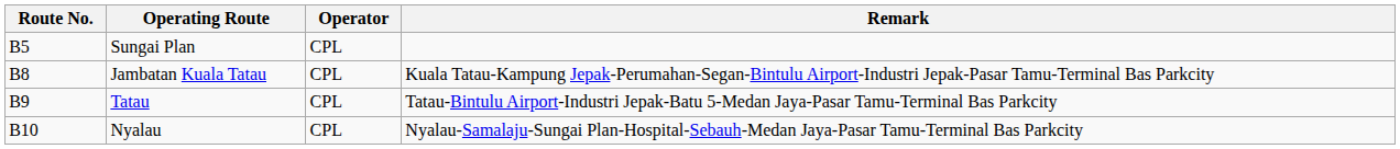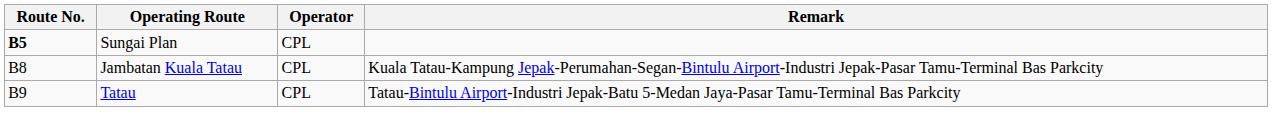 <table class="wikitable"  style="width:100%; margin:auto;">
 <tr>
 <th>Route No.</th>
 <th>Operating Route</th>
 <th>Operator</th>
 <th>Remark</th>
 </tr>
 <tr>
-<td>B5</td>
+<td><strong>B5</strong></td>
 <td>Sungai Plan</td>
 <td>CPL</td>
 <td></td>
 </tr>
 <tr>
 <td>B8</td>
 <td>Jambatan <a href='#'>Kuala Tatau</a></td>
 <td>CPL</td>
 <td>Kuala Tatau-Kampung <a href='#'>Jepak</a>-Perumahan-Segan-<a href='#'>Bintulu Airport</a>-Industri Jepak-Pasar Tamu-Terminal Bas Parkcity</td>
 </tr>
 <tr>
 <td>B9</td>
 <td><a href='#'>Tatau</a></td>
 <td>CPL</td>
 <td>Tatau-<a href='#'>Bintulu Airport</a>-Industri Jepak-Batu 5-Medan Jaya-Pasar Tamu-Terminal Bas Parkcity</td>
 </tr>
 <tr>
-<td>B10</td>
-<td>Nyalau</td>
-<td>CPL</td>
-<td>Nyalau-<a href='#'>Samalaju</a>-Sungai Plan-Hospital-<a href='#'>Sebauh</a>-Medan Jaya-Pasar Tamu-Terminal Bas Parkcity</td>
-</tr>
-<tr>
 </tr>
 </table>
